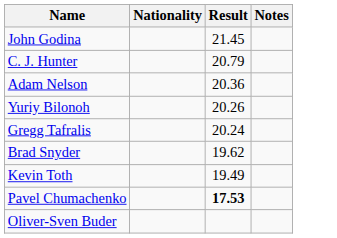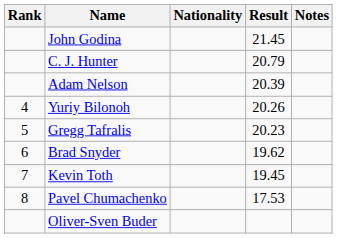 <table class="wikitable sortable" style="text-align:center">
 <tr>
+<th>Rank</th>
 <th>Name</th>
 <th>Nationality</th>
 <th>Result</th>
 <th>Notes</th>
 </tr>
 <tr>
+<td></td>
 <td align=left><a href='#'>John Godina</a></td>
 <td align=left></td>
 <td>21.45</td>
 <td></td>
 </tr>
 <tr>
+<td></td>
 <td align=left><a href='#'>C. J. Hunter</a></td>
 <td align=left></td>
 <td>20.79</td>
 <td></td>
 </tr>
 <tr>
+<td></td>
 <td align=left><a href='#'>Adam Nelson</a></td>
 <td align=left></td>
-<td>20.36</td>
+<td>20.39</td>
 <td></td>
 </tr>
 <tr>
+<td>4</td>
 <td align=left><a href='#'>Yuriy Bilonoh</a></td>
 <td align=left></td>
 <td>20.26</td>
 <td></td>
 </tr>
 <tr>
+<td>5</td>
 <td align=left><a href='#'>Gregg Tafralis</a></td>
 <td align=left></td>
-<td>20.24</td>
+<td>20.23</td>
 <td></td>
 </tr>
 <tr>
+<td>6</td>
 <td align=left><a href='#'>Brad Snyder</a></td>
 <td align=left></td>
 <td>19.62</td>
 <td></td>
 </tr>
 <tr>
+<td>7</td>
 <td align=left><a href='#'>Kevin Toth</a></td>
 <td align=left></td>
-<td>19.49</td>
+<td>19.45</td>
 <td></td>
 </tr>
 <tr>
+<td>8</td>
 <td align=left><a href='#'>Pavel Chumachenko</a></td>
 <td align=left></td>
-<td><strong>17.53</strong></td>
+<td>17.53</td>
 <td></td>
 </tr>
 <tr>
+<td></td>
 <td align=left><a href='#'>Oliver-Sven Buder</a></td>
 <td align=left></td>
 <td></td>
 <td></td>
 </tr>
 </table>
